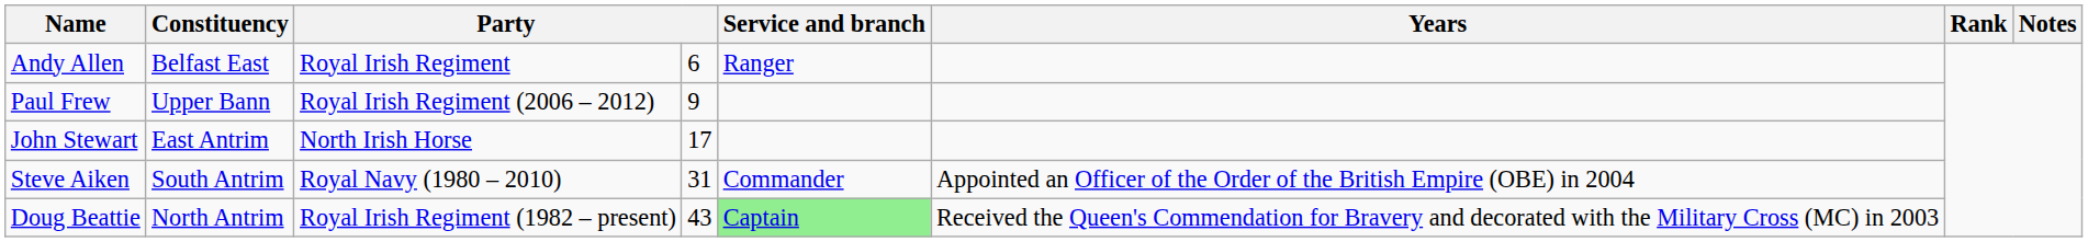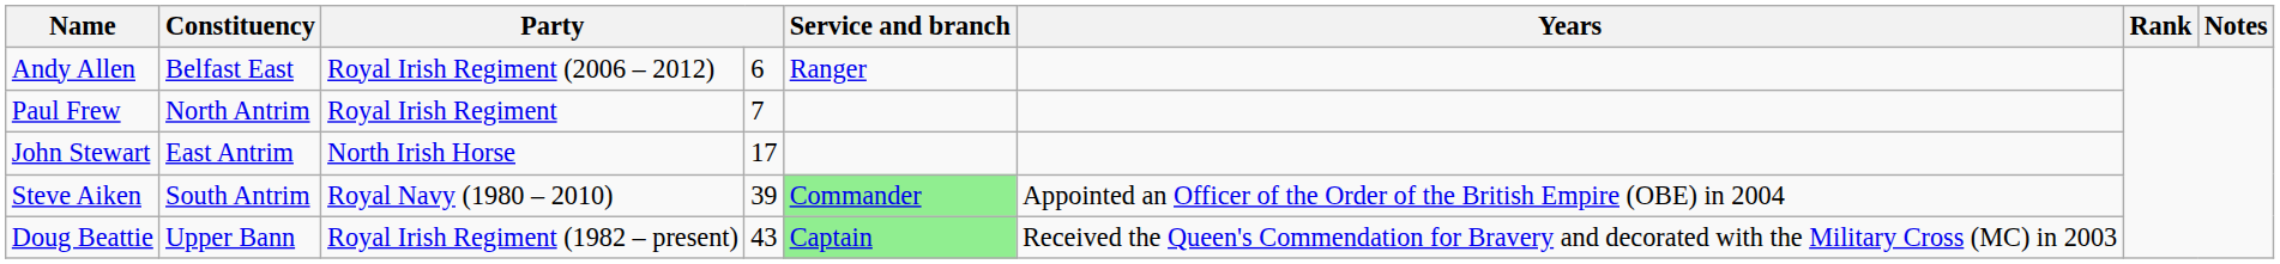 <table class="wikitable">
 <tr>
 <th>Name</th>
 <th>Constituency</th>
 <th colspan="2">Party</th>
 <th>Service and branch</th>
 <th>Years</th>
 <th>Rank</th>
 <th>Notes</th>
 </tr>
 <tr>
 <td><a href='#'>Andy Allen</a></td>
 <td><a href='#'>Belfast East</a><br></td>
-<td><a href='#'>Royal Irish Regiment</a></td>
+<td><a href='#'>Royal Irish Regiment</a> (2006 – 2012)</td>
 <td>6</td>
 <td><a href='#'>Ranger</a></td>
 <td></td>
 </tr>
 <tr class="vcard">
 <td><a href='#'>Paul Frew</a></td>
-<td><a href='#'>Upper Bann</a><br></td>
-<td><a href='#'>Royal Irish Regiment</a> (2006 – 2012)</td>
-<td>9</td>
+<td><a href='#'>North Antrim</a><br></td>
+<td><a href='#'>Royal Irish Regiment</a></td>
+<td>7</td>
 <td></td>
 <td></td>
 </tr>
 <tr>
 <td><a href='#'>John Stewart</a></td>
 <td><a href='#'>East Antrim</a><br></td>
 <td><a href='#'>North Irish Horse</a></td>
 <td>17</td>
 <td></td>
 <td></td>
 </tr>
 <tr>
 <td><a href='#'>Steve Aiken</a></td>
 <td><a href='#'>South Antrim</a><br></td>
 <td><a href='#'>Royal Navy</a> (1980 – 2010)</td>
-<td>31</td>
-<td><a href='#'>Commander</a></td>
+<td>39</td>
+<td style="background: lightgreen;"><a href='#'>Commander</a></td>
 <td>Appointed an <a href='#'>Officer of the Order of the British Empire</a> (OBE) in 2004</td>
 </tr>
 <tr>
 <td><a href='#'>Doug Beattie</a></td>
-<td><a href='#'>North Antrim</a><br></td>
+<td><a href='#'>Upper Bann</a><br></td>
 <td><a href='#'>Royal Irish Regiment</a> (1982 – present)</td>
 <td>43</td>
 <td style="background: lightgreen;"><a href='#'>Captain</a></td>
 <td>Received the <a href='#'>Queen's Commendation for Bravery</a> and decorated with the <a href='#'>Military Cross</a> (MC) in 2003</td>
 </tr>
 </table>
